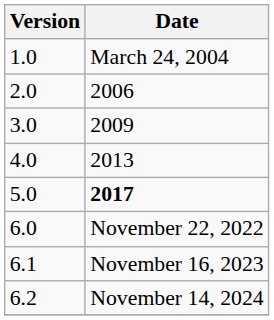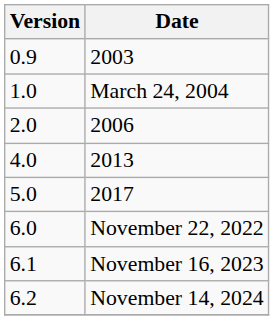 <table class="wikitable">
 <tr>
 <th>Version</th>
 <th>Date</th>
+</tr>
+<tr>
+<td>0.9</td>
+<td>2003</td>
 </tr>
 <tr>
 <td>1.0</td>
 <td>March 24, 2004</td>
 </tr>
 <tr>
 <td>2.0</td>
 <td>2006</td>
 </tr>
 <tr>
-<td>3.0</td>
-<td>2009</td>
-</tr>
-<tr>
 <td>4.0</td>
 <td>2013</td>
 </tr>
 <tr>
 <td>5.0</td>
-<td><strong>2017</strong></td>
+<td>2017</td>
 </tr>
 <tr>
 <td>6.0</td>
 <td>November 22, 2022</td>
 </tr>
 <tr>
 <td>6.1</td>
 <td>November 16, 2023</td>
 </tr>
 <tr>
 <td>6.2</td>
 <td>November 14, 2024</td>
 </tr>
 <tr>
 </tr>
 </table>
